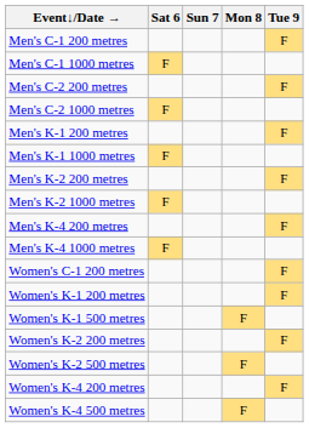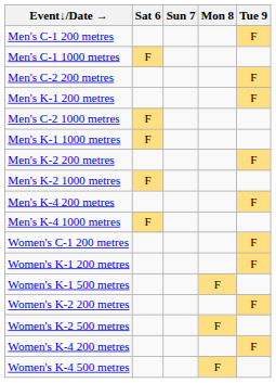 <table class="wikitable" style="margin:0.5em auto; font-size:90%; line-height:1.25em;">
 <tr style="text-align:center;">
 <th>Event↓/Date →</th>
 <th>Sat 6</th>
 <th>Sun 7</th>
 <th>Mon 8</th>
 <th>Tue 9</th>
 </tr>
 <tr style="text-align:center;">
 <td style="text-align:left;"><a href='#'>Men's C-1 200 metres</a></td>
 <td></td>
 <td></td>
 <td></td>
 <td style="background-color:#FFDF80;">F</td>
 </tr>
 <tr style="text-align:center;">
 <td style="text-align:left;"><a href='#'>Men's C-1 1000 metres</a></td>
 <td style="background-color:#FFDF80;">F</td>
 <td></td>
 <td></td>
 <td></td>
 </tr>
 <tr style="text-align:center;">
 <td style="text-align:left;"><a href='#'>Men's C-2 200 metres</a></td>
 <td></td>
 <td></td>
 <td></td>
 <td style="background-color:#FFDF80;">F</td>
 </tr>
 <tr style="text-align:center;">
+<td style="text-align:left;"><a href='#'>Men's K-1 200 metres</a></td>
+<td></td>
+<td></td>
+<td></td>
+<td style="background-color:#FFDF80;">F</td>
+</tr>
+<tr style="text-align:center;">
 <td style="text-align:left;"><a href='#'>Men's C-2 1000 metres</a></td>
 <td style="background-color:#FFDF80;">F</td>
 <td></td>
 <td></td>
 <td></td>
-</tr>
-<tr style="text-align:center;">
-<td style="text-align:left;"><a href='#'>Men's K-1 200 metres</a></td>
-<td></td>
-<td></td>
-<td></td>
-<td style="background-color:#FFDF80;">F</td>
 </tr>
 <tr style="text-align:center;">
 <td style="text-align:left;"><a href='#'>Men's K-1 1000 metres</a></td>
 <td style="background-color:#FFDF80;">F</td>
 <td></td>
 <td></td>
 <td></td>
 </tr>
 <tr style="text-align:center;">
 <td style="text-align:left;"><a href='#'>Men's K-2 200 metres</a></td>
 <td></td>
 <td></td>
 <td></td>
 <td style="background-color:#FFDF80;">F</td>
 </tr>
 <tr style="text-align:center;">
 <td style="text-align:left;"><a href='#'>Men's K-2 1000 metres</a></td>
 <td style="background-color:#FFDF80;">F</td>
 <td></td>
 <td></td>
 <td></td>
 </tr>
 <tr style="text-align:center;">
 <td style="text-align:left;"><a href='#'>Men's K-4 200 metres</a></td>
 <td></td>
 <td></td>
 <td></td>
 <td style="background-color:#FFDF80;">F</td>
 </tr>
 <tr style="text-align:center;">
 <td style="text-align:left;"><a href='#'>Men's K-4 1000 metres</a></td>
 <td style="background-color:#FFDF80;">F</td>
 <td></td>
 <td></td>
 <td></td>
 </tr>
 <tr style="text-align:center;">
 <td style="text-align:left;"><a href='#'>Women's C-1 200 metres</a></td>
 <td></td>
 <td></td>
 <td></td>
 <td style="background-color:#FFDF80;">F</td>
 </tr>
 <tr style="text-align:center;">
 <td style="text-align:left;"><a href='#'>Women's K-1 200 metres</a></td>
 <td></td>
 <td></td>
 <td></td>
 <td style="background-color:#FFDF80;">F</td>
 </tr>
 <tr style="text-align:center;">
 <td style="text-align:left;"><a href='#'>Women's K-1 500 metres</a></td>
 <td></td>
 <td></td>
 <td style="background-color:#FFDF80;">F</td>
 <td></td>
 </tr>
 <tr style="text-align:center;">
 <td style="text-align:left;"><a href='#'>Women's K-2 200 metres</a></td>
 <td></td>
 <td></td>
 <td></td>
 <td style="background-color:#FFDF80;">F</td>
 </tr>
 <tr style="text-align:center;">
 <td style="text-align:left;"><a href='#'>Women's K-2 500 metres</a></td>
 <td></td>
 <td></td>
 <td style="background-color:#FFDF80;">F</td>
 <td></td>
 </tr>
 <tr style="text-align:center;">
 <td style="text-align:left;"><a href='#'>Women's K-4 200 metres</a></td>
 <td></td>
 <td></td>
 <td></td>
 <td style="background-color:#FFDF80;">F</td>
 </tr>
 <tr style="text-align:center;">
 <td style="text-align:left;"><a href='#'>Women's K-4 500 metres</a></td>
 <td></td>
 <td></td>
 <td style="background-color:#FFDF80;">F</td>
 <td></td>
 </tr>
 </table>
